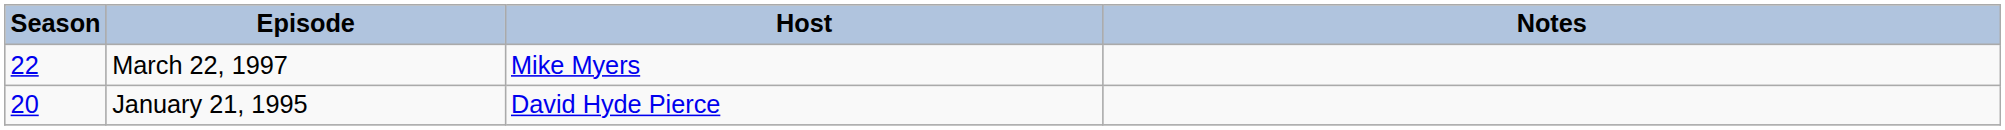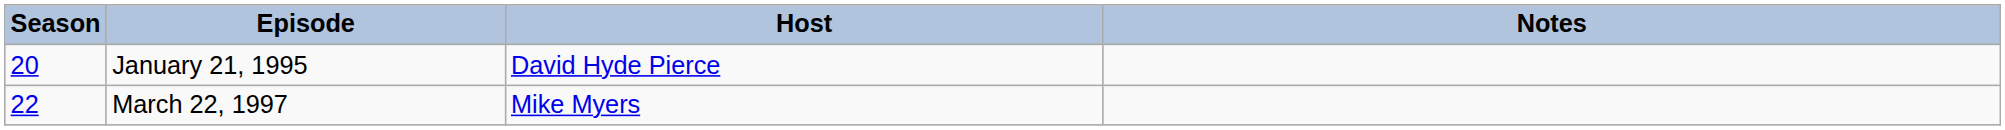 <table class="wikitable" style="width:100%;">
 <tr>
 <th style="background:#B0C4DE;" width="5%">Season</th>
 <th style="background:#B0C4DE;" width="20%">Episode</th>
 <th style="background:#B0C4DE;" width="30%">Host</th>
 <th style="background:#B0C4DE;" width="45%">Notes</th>
 </tr>
 <tr>
+<td><a href='#'>20</a></td>
+<td>January 21, 1995</td>
+<td><a href='#'>David Hyde Pierce</a></td>
+<td></td>
+</tr>
+<tr>
 <td><a href='#'>22</a></td>
 <td>March 22, 1997</td>
 <td><a href='#'>Mike Myers</a></td>
 <td></td>
 </tr>
-<tr>
-<td><a href='#'>20</a></td>
-<td>January 21, 1995</td>
-<td><a href='#'>David Hyde Pierce</a></td>
-<td></td>
-</tr>
 </table>
